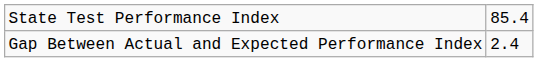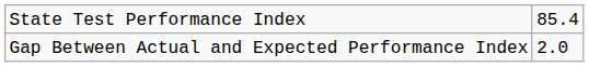 <table class="wikitable">
 <tr>
 <td>State Test Performance Index</td>
 <td>85.4</td>
 </tr>
 <tr>
 <td>Gap Between Actual and Expected Performance Index</td>
-<td>2.4</td>
+<td>2.0</td>
 </tr>
 </table>
